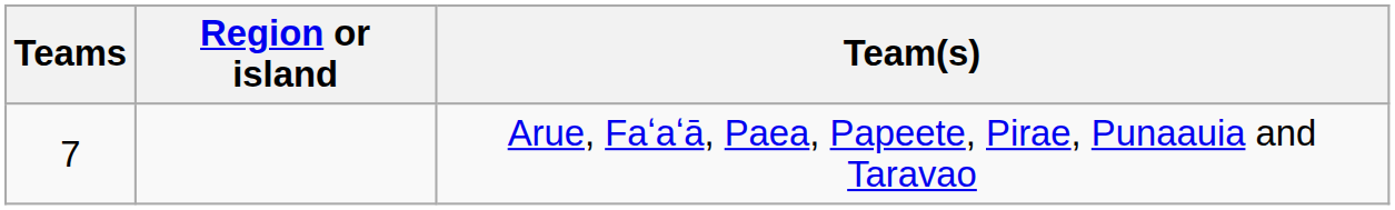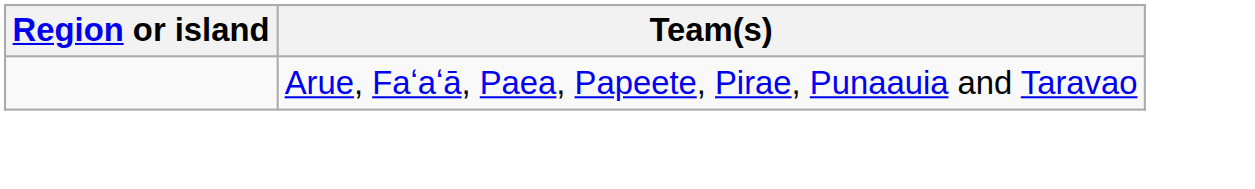 <table class="wikitable" style="text-align:center">
 <tr>
-<th>Teams</th>
 <th><a href='#'>Region</a> or island</th>
 <th>Team(s)</th>
 </tr>
 <tr>
-<td rowspan="1">7</td>
 <td align="left"></td>
 <td><a href='#'>Arue</a>, <a href='#'>Faʻaʻā</a>, <a href='#'>Paea</a>, <a href='#'>Papeete</a>, <a href='#'>Pirae</a>, <a href='#'>Punaauia</a> and <a href='#'>Taravao</a></td>
 </tr>
 </table>
